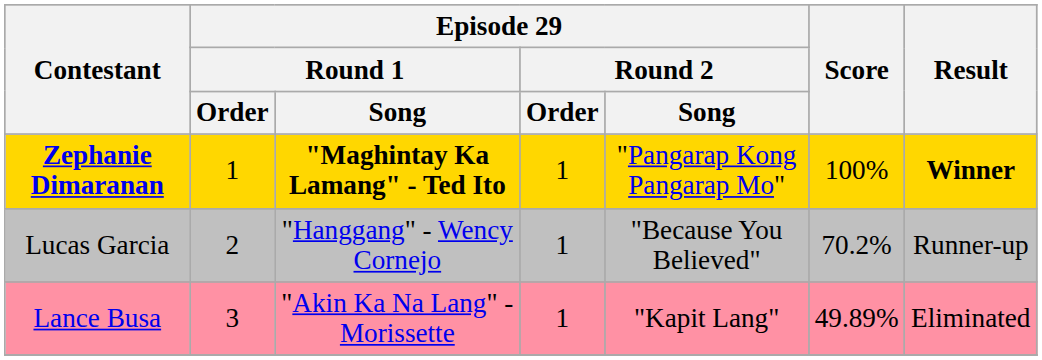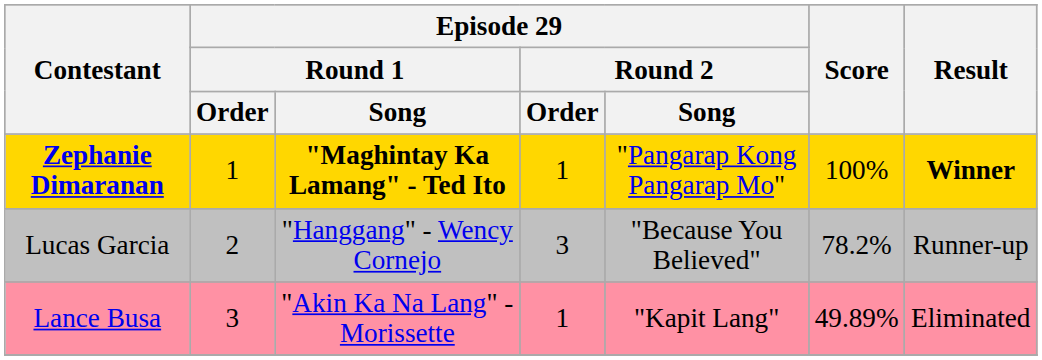 <table class="wikitable sortable" style="text-align:center; width:auto;">
 <tr>
 <th rowspan="3">Contestant</th>
 <th colspan="4">Episode 29 <small></small></th>
 <th rowspan="3">Score</th>
 <th rowspan="3">Result</th>
 </tr>
 <tr>
 <th colspan="2" scope="col">Round 1</th>
 <th colspan="2" scope="col">Round 2</th>
 </tr>
 <tr>
 <th scope="col">Order</th>
 <th scope="col">Song</th>
 <th scope="col">Order</th>
 <th scope="col">Song</th>
 </tr>
 <tr>
 <td style="background: gold;"><strong><a href='#'>Zephanie Dimaranan</a></strong></td>
 <td style="background:gold;">1</td>
 <td style="background: gold;"><strong>"Maghintay Ka Lamang" - Ted Ito</strong></td>
 <td style="background: gold;">1</td>
 <td style="background: gold;">"<a href='#'>Pangarap Kong Pangarap Mo</a>"</td>
 <td style="background: gold;">100%</td>
 <td style="background: gold;"><strong>Winner</strong></td>
 </tr>
 <tr>
 <td style="background:silver;">Lucas Garcia</td>
 <td style="background:silver;">2</td>
 <td style="background:silver;">"<a href='#'>Hanggang</a>" - <a href='#'>Wency Cornejo</a></td>
-<td style="background:silver;">1</td>
+<td style="background:silver;">3</td>
 <td style="background:silver;">"Because You Believed"</td>
-<td style="background:silver;">70.2%</td>
+<td style="background:silver;">78.2%</td>
 <td style="background:silver;">Runner-up</td>
 </tr>
 <tr>
 <td style="background:#FF91A4;"><a href='#'>Lance Busa</a></td>
 <td style="background:#FF91A4;">3</td>
 <td style="background:#FF91A4;">"<a href='#'>Akin Ka Na Lang</a>" - <a href='#'>Morissette</a></td>
 <td style="background:#FF91A4;">1</td>
 <td style="background:#FF91A4;">"Kapit Lang"</td>
 <td style="background:#FF91A4;">49.89%</td>
 <td style="background:#FF91A4;">Eliminated</td>
 </tr>
 <tr>
 </tr>
 </table>
